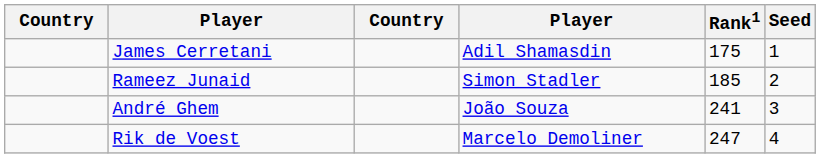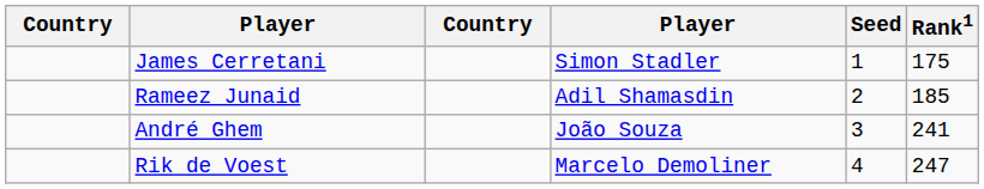 <table class="sortable wikitable">
 <tr>
 <th width="70">Country</th>
 <th width="175">Player</th>
 <th width="70">Country</th>
 <th width="175">Player</th>
+<th>Seed</th>
 <th>Rank<sup>1</sup></th>
-<th>Seed</th>
 </tr>
 <tr>
 <td></td>
 <td><a href='#'>James Cerretani</a></td>
 <td></td>
-<td><a href='#'>Adil Shamasdin</a></td>
+<td><a href='#'>Simon Stadler</a></td>
+<td>1</td>
 <td>175</td>
-<td>1</td>
 </tr>
 <tr>
 <td></td>
 <td><a href='#'>Rameez Junaid</a></td>
 <td></td>
-<td><a href='#'>Simon Stadler</a></td>
+<td><a href='#'>Adil Shamasdin</a></td>
+<td>2</td>
 <td>185</td>
-<td>2</td>
 </tr>
 <tr>
 <td></td>
 <td><a href='#'>André Ghem</a></td>
 <td></td>
 <td><a href='#'>João Souza</a></td>
+<td>3</td>
 <td>241</td>
-<td>3</td>
 </tr>
 <tr>
 <td></td>
 <td><a href='#'>Rik de Voest</a></td>
 <td></td>
 <td><a href='#'>Marcelo Demoliner</a></td>
+<td>4</td>
 <td>247</td>
-<td>4</td>
 </tr>
 </table>
